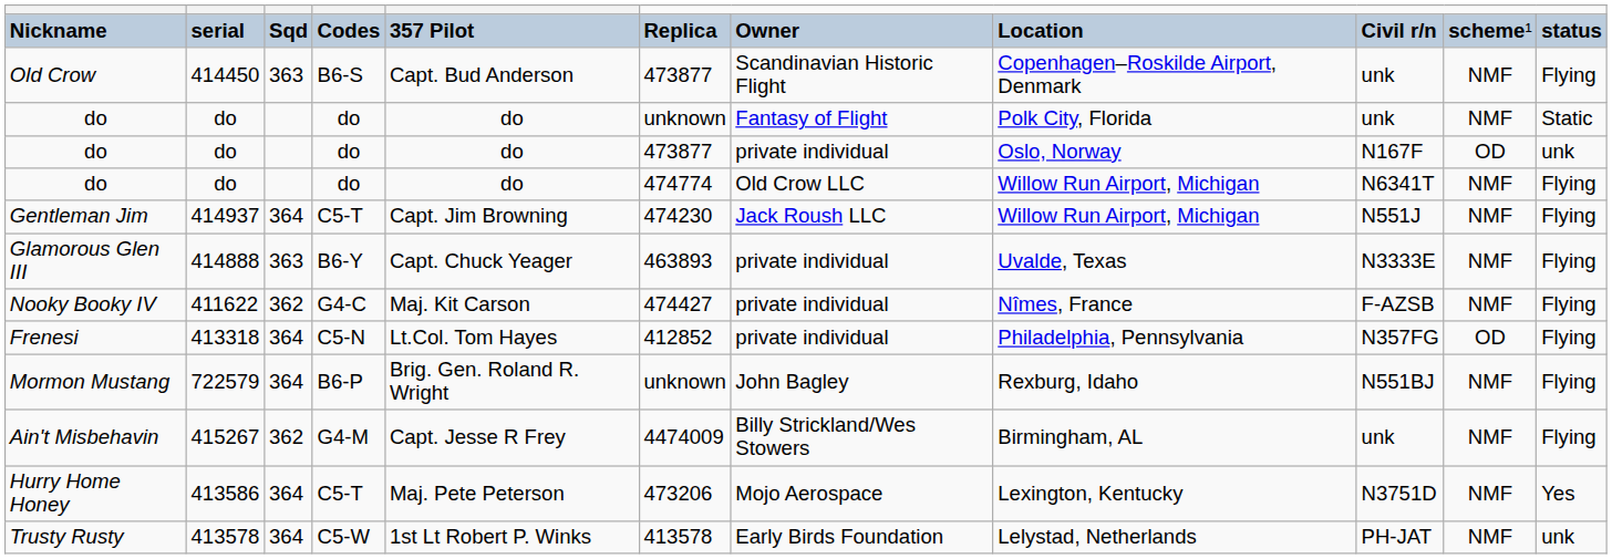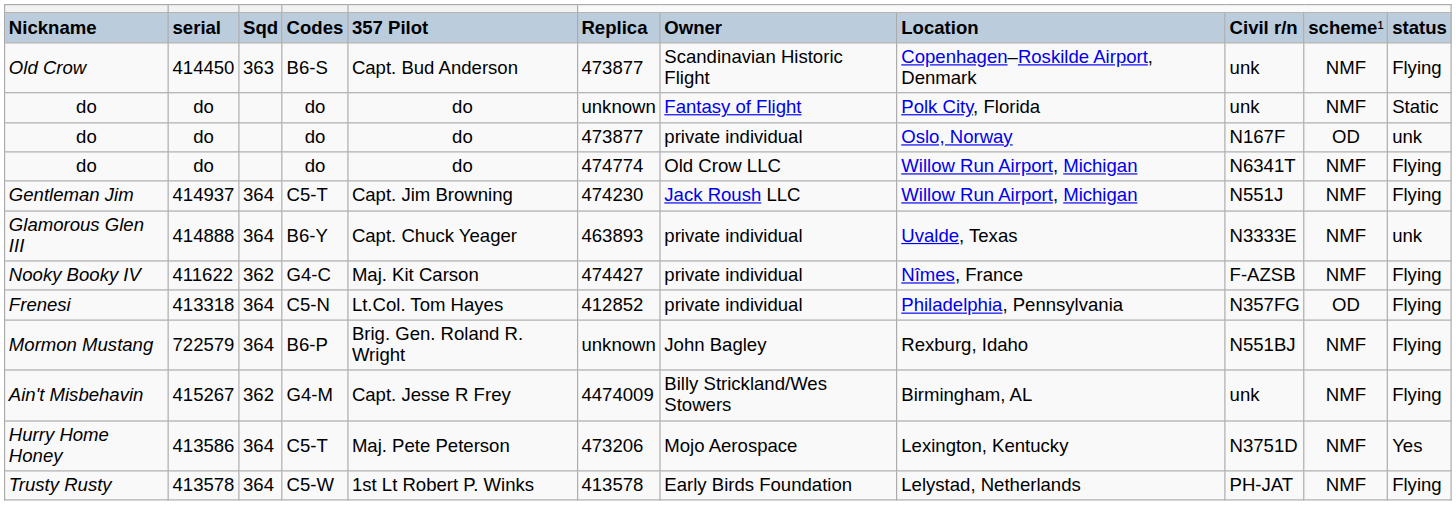 <table class="wikitable">
 <tr>
 <th></th>
 <th></th>
 <th></th>
 <th></th>
 <th></th>
 </tr>
 <tr style="background: #bbccdd;">
 <td><strong>Nickname</strong></td>
 <td><strong>serial</strong></td>
 <td><strong>Sqd</strong></td>
 <td><strong>Codes</strong></td>
 <td><strong>357 Pilot</strong></td>
 <td><strong>Replica</strong></td>
 <td><strong>Owner</strong></td>
 <td><strong>Location</strong></td>
 <td><strong>Civil r/n</strong></td>
 <td><strong>scheme</strong>¹</td>
 <td><strong>status</strong></td>
 </tr>
 <tr>
 <td><em>Old Crow</em></td>
 <td>414450</td>
 <td>363</td>
 <td>B6-S</td>
 <td>Capt. Bud Anderson</td>
 <td>473877</td>
 <td>Scandinavian Historic Flight</td>
 <td><a href='#'>Copenhagen</a>–<a href='#'>Roskilde Airport</a>, Denmark</td>
 <td>unk</td>
 <td align=center>NMF</td>
 <td>Flying</td>
 </tr>
 <tr>
 <td align=center>do</td>
 <td align=center>do</td>
 <td></td>
 <td align=center>do</td>
 <td align=center>do</td>
 <td>unknown</td>
 <td><a href='#'>Fantasy of Flight</a></td>
 <td><a href='#'>Polk City</a>, Florida</td>
 <td>unk</td>
 <td align=center>NMF</td>
 <td>Static</td>
 </tr>
 <tr>
 <td align=center>do</td>
 <td align=center>do</td>
 <td></td>
 <td align=center>do</td>
 <td align=center>do</td>
 <td>473877</td>
 <td>private individual</td>
 <td><a href='#'>Oslo, Norway</a></td>
 <td>N167F</td>
 <td align=center>OD</td>
 <td>unk</td>
 </tr>
 <tr>
 <td align=center>do</td>
 <td align=center>do</td>
 <td></td>
 <td align=center>do</td>
 <td align=center>do</td>
 <td>474774</td>
 <td>Old Crow LLC</td>
 <td><a href='#'>Willow Run Airport</a>, <a href='#'>Michigan</a></td>
 <td>N6341T</td>
 <td align=center>NMF</td>
 <td>Flying</td>
 </tr>
 <tr>
 <td><em>Gentleman Jim</em></td>
 <td>414937</td>
 <td>364</td>
 <td>C5-T</td>
 <td>Capt. Jim Browning</td>
 <td>474230</td>
 <td><a href='#'>Jack Roush</a> LLC</td>
 <td><a href='#'>Willow Run Airport</a>, <a href='#'>Michigan</a></td>
 <td>N551J</td>
 <td align=center>NMF</td>
 <td>Flying</td>
 </tr>
 <tr>
 <td><em>Glamorous Glen III</em></td>
 <td>414888</td>
-<td>363</td>
+<td>364</td>
 <td>B6-Y</td>
 <td>Capt. Chuck Yeager</td>
 <td>463893</td>
 <td>private individual</td>
 <td><a href='#'>Uvalde</a>, Texas</td>
 <td>N3333E</td>
 <td align=center>NMF</td>
-<td>Flying</td>
+<td>unk</td>
 </tr>
 <tr>
 <td><em>Nooky Booky IV</em></td>
 <td>411622</td>
 <td>362</td>
 <td>G4-C</td>
 <td>Maj. Kit Carson</td>
 <td>474427</td>
 <td>private individual</td>
 <td><a href='#'>Nîmes</a>, France</td>
 <td>F-AZSB</td>
 <td align=center>NMF</td>
 <td>Flying</td>
 </tr>
 <tr>
 <td><em>Frenesi</em></td>
 <td>413318</td>
 <td>364</td>
 <td>C5-N</td>
 <td>Lt.Col. Tom Hayes</td>
 <td>412852</td>
 <td>private individual</td>
 <td><a href='#'>Philadelphia</a>, Pennsylvania</td>
 <td>N357FG</td>
 <td align=center>OD</td>
 <td>Flying</td>
 </tr>
 <tr>
 <td><em>Mormon Mustang</em></td>
 <td>722579</td>
 <td>364</td>
 <td>B6-P</td>
 <td>Brig. Gen. Roland R. Wright</td>
 <td>unknown</td>
 <td>John Bagley</td>
 <td>Rexburg, Idaho</td>
 <td>N551BJ</td>
 <td align=center>NMF</td>
 <td>Flying</td>
 </tr>
 <tr>
 <td><em>Ain't Misbehavin</em></td>
 <td>415267</td>
 <td>362</td>
 <td>G4-M</td>
 <td>Capt. Jesse R Frey</td>
 <td>4474009</td>
 <td>Billy Strickland/Wes Stowers</td>
 <td>Birmingham, AL</td>
 <td>unk</td>
 <td align=center>NMF</td>
 <td>Flying</td>
 </tr>
 <tr>
 <td><em>Hurry Home Honey</em></td>
 <td>413586</td>
 <td>364</td>
 <td>C5-T</td>
 <td>Maj. Pete Peterson</td>
 <td>473206</td>
 <td>Mojo Aerospace</td>
 <td>Lexington, Kentucky</td>
 <td>N3751D</td>
 <td align=center>NMF</td>
 <td>Yes</td>
 </tr>
 <tr>
 <td><em>Trusty Rusty</em></td>
 <td>413578</td>
 <td>364</td>
 <td>C5-W</td>
 <td>1st Lt Robert P. Winks</td>
 <td>413578</td>
 <td>Early Birds Foundation</td>
 <td>Lelystad, Netherlands</td>
 <td>PH-JAT</td>
 <td align=center>NMF</td>
-<td>unk</td>
+<td>Flying</td>
 </tr>
 </table>
